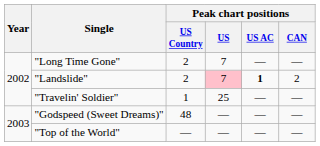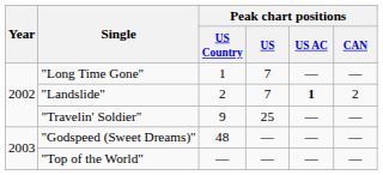 <table class="wikitable">
 <tr>
 <th rowspan="2">Year</th>
 <th rowspan="2">Single</th>
 <th colspan="4">Peak chart positions</th>
 </tr>
 <tr>
 <th style="width:45px;"><small><a href='#'>US Country</a></small></th>
 <th style="width:45px;"><small><a href='#'>US</a></small></th>
 <th style="width:45px;"><small><a href='#'>US AC</a></small></th>
 <th style="width:45px;"><small><a href='#'>CAN</a></small></th>
 </tr>
 <tr>
 <td rowspan="3">2002</td>
 <td>"Long Time Gone"</td>
-<td style="text-align:center;">2</td>
+<td style="text-align:center;">1</td>
 <td style="text-align:center;">7</td>
 <td style="text-align:center;">—</td>
 <td style="text-align:center;">—</td>
 </tr>
 <tr>
 <td>"Landslide"</td>
 <td style="text-align:center;">2</td>
-<td style="background: pink; text-align:center;">7</td>
+<td style="text-align:center;">7</td>
 <td style="text-align:center;"><strong>1</strong></td>
 <td style="text-align:center;">2</td>
 </tr>
 <tr>
 <td>"Travelin' Soldier"</td>
-<td style="text-align:center;">1</td>
+<td style="text-align:center;">9</td>
 <td style="text-align:center;">25</td>
 <td style="text-align:center;">—</td>
 <td style="text-align:center;">—</td>
 </tr>
 <tr>
 <td rowspan="2">2003</td>
 <td>"Godspeed (Sweet Dreams)"</td>
 <td style="text-align:center;">48</td>
 <td style="text-align:center;">—</td>
 <td style="text-align:center;">—</td>
 <td style="text-align:center;">—</td>
 </tr>
 <tr>
 <td>"Top of the World"</td>
 <td style="text-align:center;">—</td>
 <td style="text-align:center;">—</td>
 <td style="text-align:center;">—</td>
 <td style="text-align:center;">—</td>
 </tr>
 </table>
